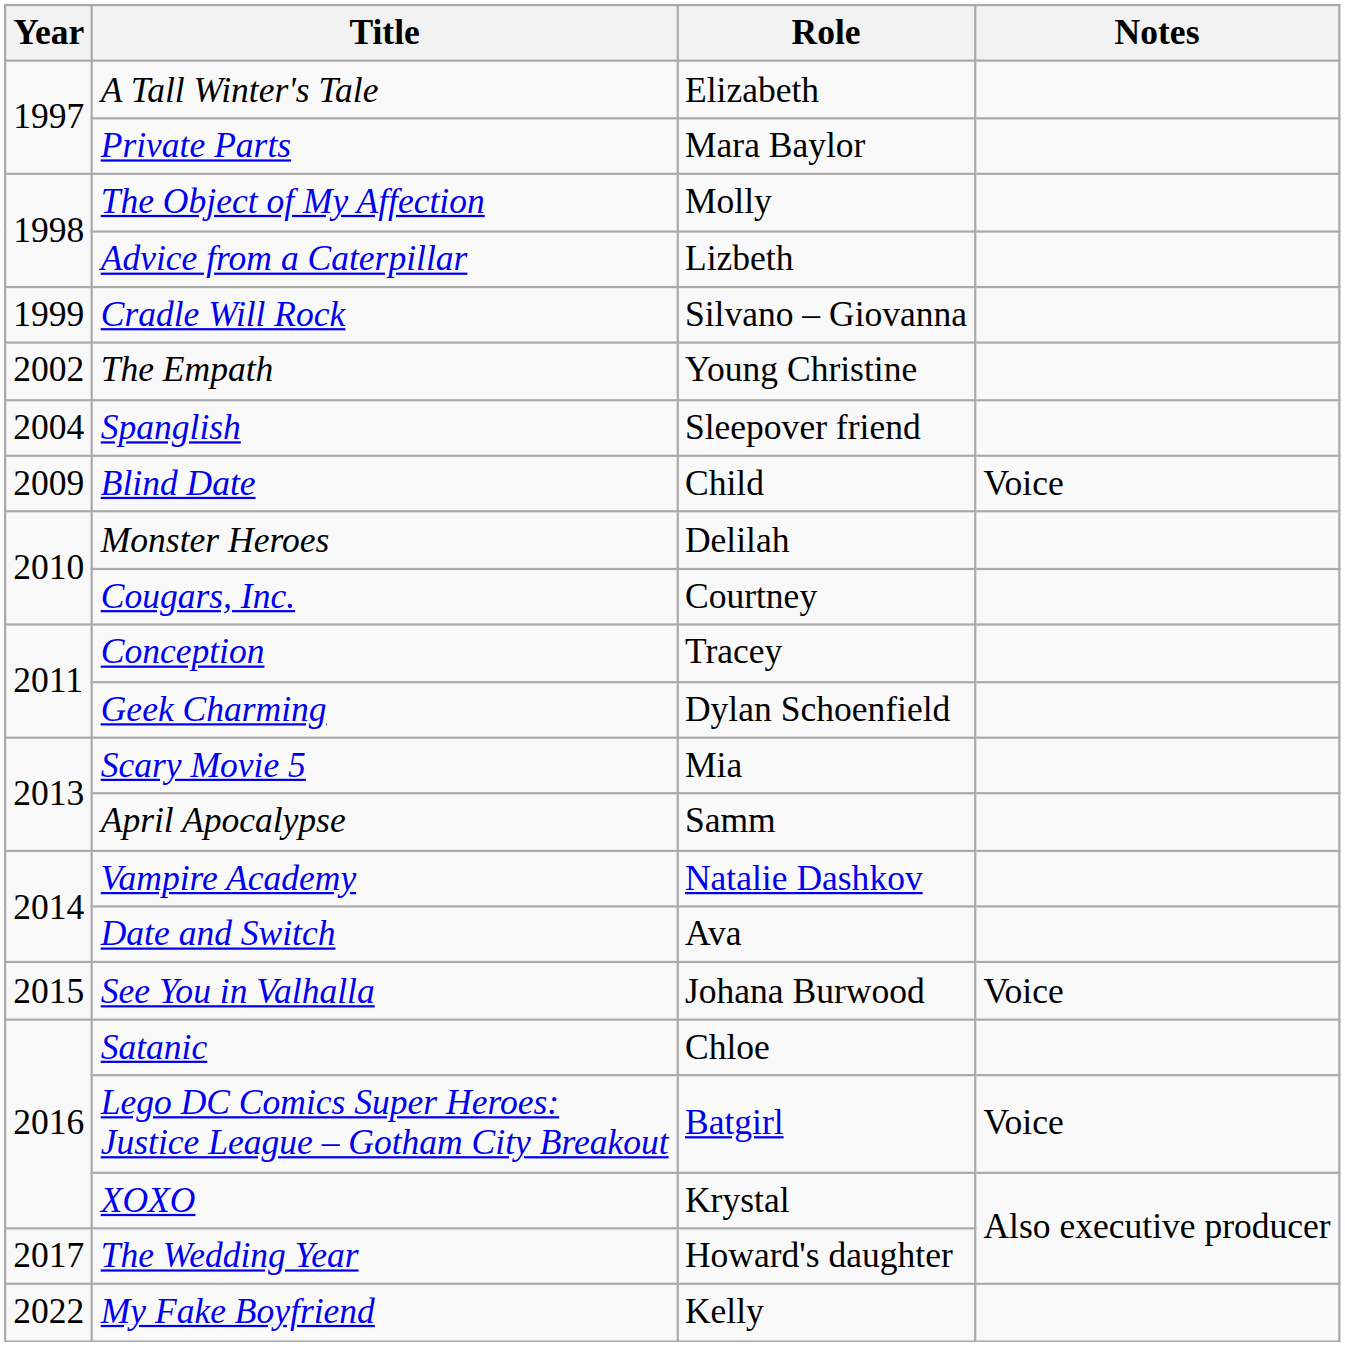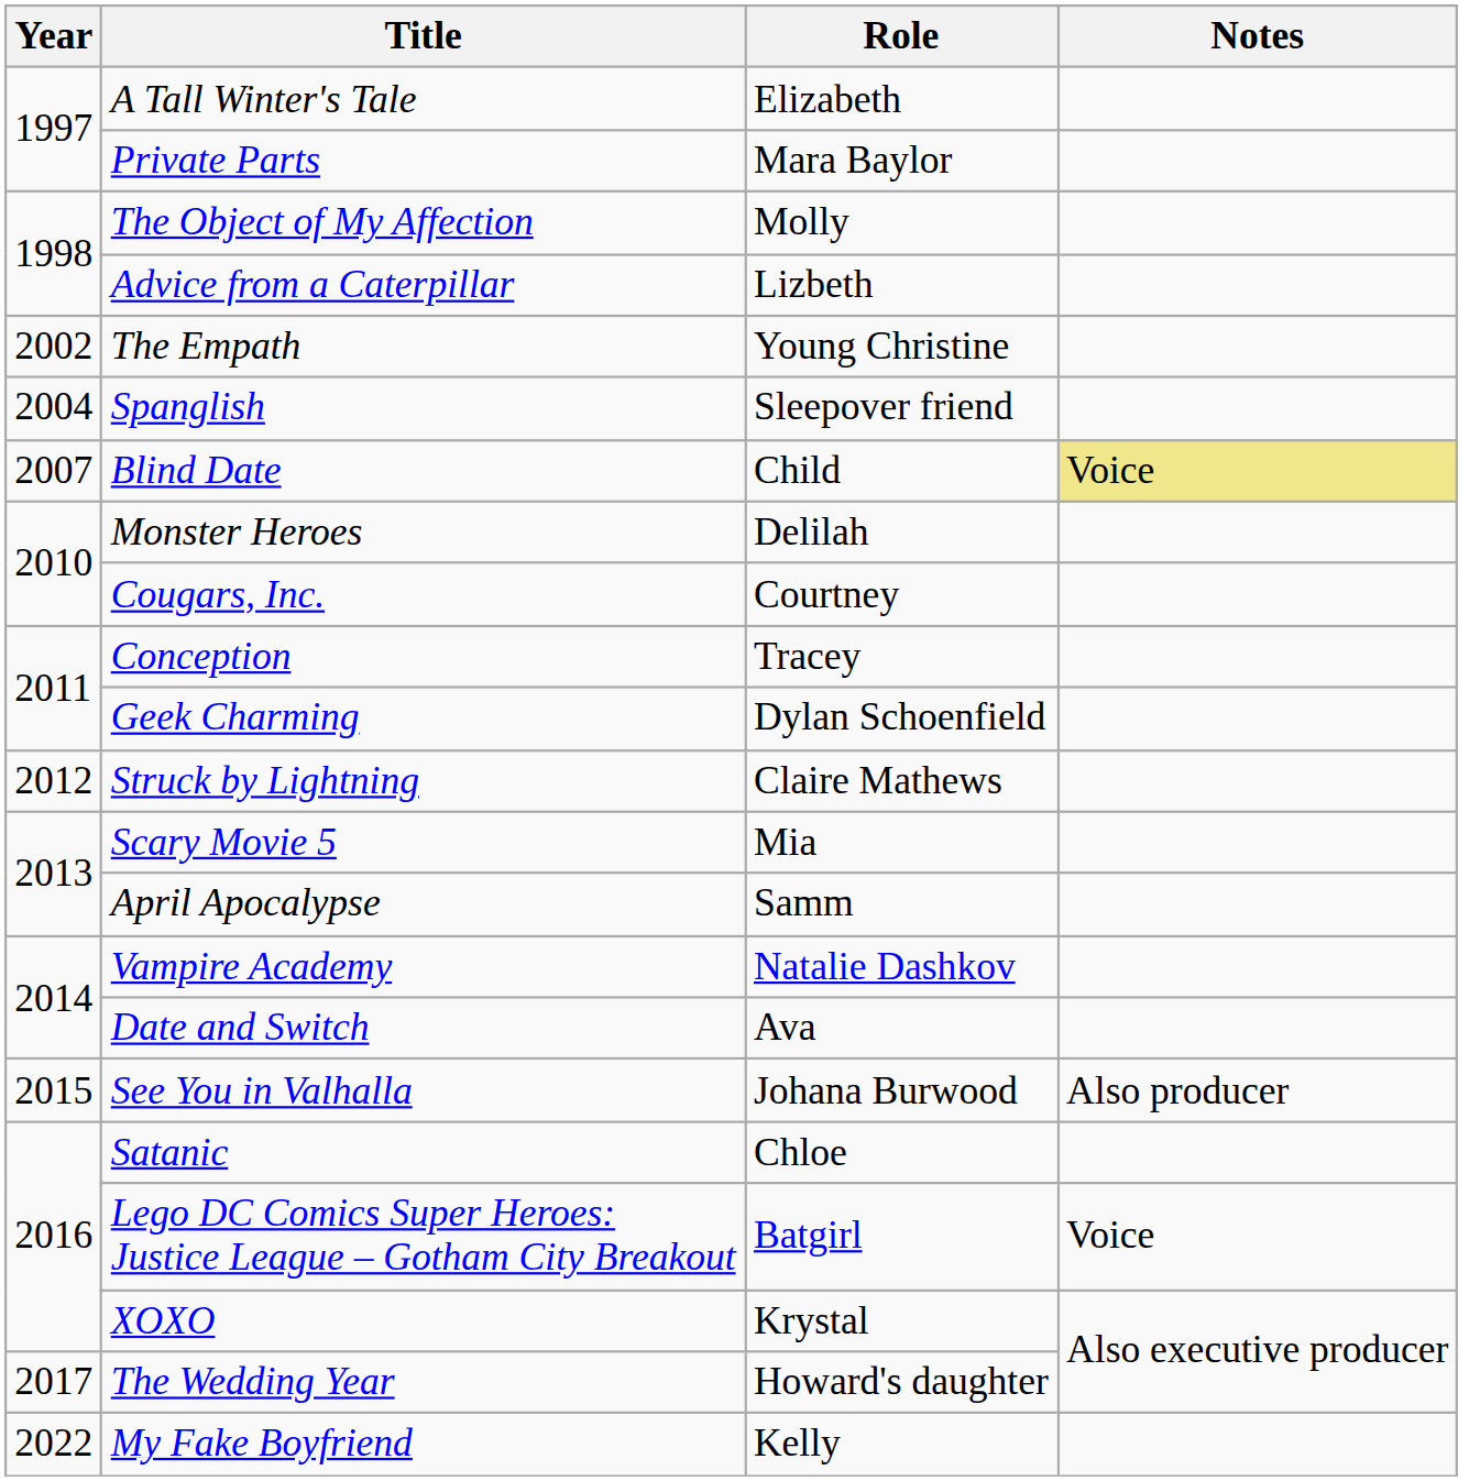 <table class="wikitable sortable">
 <tr>
 <th>Year</th>
 <th>Title</th>
 <th class="unsortable">Role</th>
 <th class="unsortable">Notes</th>
 </tr>
 <tr>
 <td rowspan=2>1997</td>
 <td><em>A Tall Winter's Tale</em></td>
 <td>Elizabeth</td>
 <td></td>
 </tr>
 <tr>
 <td><em><a href='#'>Private Parts</a></em></td>
 <td>Mara Baylor</td>
 <td></td>
 </tr>
 <tr>
 <td rowspan=2>1998</td>
 <td><em><a href='#'>The Object of My Affection</a></em></td>
 <td>Molly</td>
 <td></td>
 </tr>
 <tr>
 <td><em><a href='#'>Advice from a Caterpillar</a></em></td>
 <td>Lizbeth</td>
 <td></td>
 </tr>
 <tr>
-<td>1999</td>
-<td><em><a href='#'>Cradle Will Rock</a></em></td>
-<td>Silvano – Giovanna</td>
-<td></td>
-</tr>
-<tr>
 <td>2002</td>
 <td><em>The Empath</em></td>
 <td>Young Christine</td>
 <td></td>
 </tr>
 <tr>
 <td>2004</td>
 <td><em><a href='#'>Spanglish</a></em></td>
 <td>Sleepover friend</td>
 <td></td>
 </tr>
 <tr>
-<td>2009</td>
+<td>2007</td>
 <td><em><a href='#'>Blind Date</a></em></td>
 <td>Child</td>
-<td>Voice</td>
+<td style="background: khaki;">Voice</td>
 </tr>
 <tr>
 <td rowspan=2>2010</td>
 <td><em>Monster Heroes</em></td>
 <td>Delilah</td>
 <td></td>
 </tr>
 <tr>
 <td><em><a href='#'>Cougars, Inc.</a></em></td>
 <td>Courtney</td>
 <td></td>
 </tr>
 <tr>
 <td rowspan=2>2011</td>
 <td><em><a href='#'>Conception</a></em></td>
 <td>Tracey</td>
 <td></td>
 </tr>
 <tr>
 <td><em><a href='#'>Geek Charming</a></em></td>
 <td>Dylan Schoenfield</td>
+<td></td>
+</tr>
+<tr>
+<td>2012</td>
+<td><em><a href='#'>Struck by Lightning</a></em></td>
+<td>Claire Mathews</td>
 <td></td>
 </tr>
 <tr>
 <td rowspan=2>2013</td>
 <td><em><a href='#'>Scary Movie 5</a></em></td>
 <td>Mia</td>
 <td></td>
 </tr>
 <tr>
 <td><em>April Apocalypse</em></td>
 <td>Samm</td>
 <td></td>
 </tr>
 <tr>
 <td rowspan=2>2014</td>
 <td><em><a href='#'>Vampire Academy</a></em></td>
 <td><a href='#'>Natalie Dashkov</a></td>
 <td></td>
 </tr>
 <tr>
 <td><em><a href='#'>Date and Switch</a></em></td>
 <td>Ava</td>
 <td></td>
 </tr>
 <tr>
 <td>2015</td>
 <td><em><a href='#'>See You in Valhalla</a></em></td>
 <td>Johana Burwood</td>
-<td>Voice</td>
+<td>Also producer</td>
 </tr>
 <tr>
 <td rowspan=3>2016</td>
 <td><em><a href='#'>Satanic</a></em></td>
 <td>Chloe</td>
 <td></td>
 </tr>
 <tr>
 <td><em><a href='#'>Lego DC Comics Super Heroes: <br> Justice League – Gotham City Breakout</a></em></td>
 <td><a href='#'>Batgirl</a></td>
 <td>Voice</td>
 </tr>
 <tr>
 <td><em><a href='#'>XOXO</a></em></td>
 <td>Krystal</td>
 <td rowspan="2">Also executive producer</td>
 </tr>
 <tr>
 <td>2017</td>
 <td><em><a href='#'>The Wedding Year</a></em></td>
 <td>Howard's daughter</td>
 </tr>
 <tr>
 <td>2022</td>
 <td><em><a href='#'>My Fake Boyfriend</a></em></td>
 <td>Kelly</td>
 <td></td>
 </tr>
 </table>
